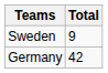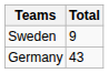 <table class="wikitable">
 <tr>
 <th>Teams</th>
 <th>Total</th>
 </tr>
 <tr>
 <td>Sweden</td>
 <td>9</td>
 </tr>
 <tr>
 <td>Germany</td>
-<td>42</td>
+<td>43</td>
 </tr>
 </table>
